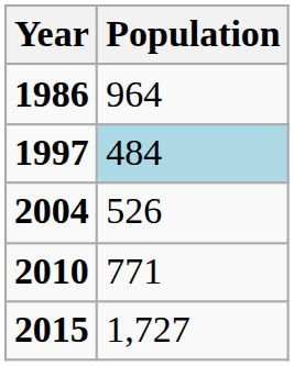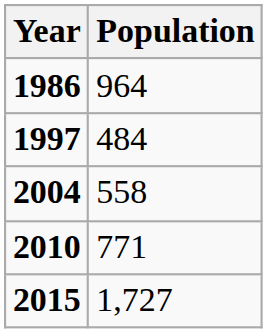 <table class="wikitable">
 <tr>
 <th>Year</th>
 <th>Population</th>
 </tr>
 <tr>
 <td><strong>1986</strong></td>
 <td>964</td>
 </tr>
 <tr>
 <td><strong>1997</strong></td>
-<td style="background: lightblue;">484</td>
+<td>484</td>
 </tr>
 <tr>
 <td><strong>2004</strong></td>
-<td>526</td>
+<td>558</td>
 </tr>
 <tr>
 <td><strong>2010</strong></td>
 <td>771</td>
 </tr>
 <tr>
 <td><strong>2015</strong></td>
 <td>1,727</td>
 </tr>
 </table>
